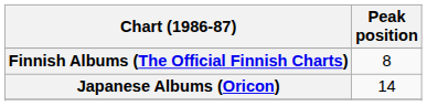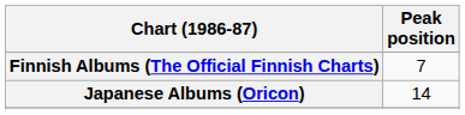 <table class="wikitable sortable plainrowheaders">
 <tr>
 <th>Chart (1986-87)</th>
 <th>Peak<br>position</th>
 </tr>
 <tr>
 </tr>
 <tr>
 </tr>
 <tr>
 <th scope="row">Finnish Albums (<a href='#'>The Official Finnish Charts</a>)</th>
-<td align="center">8</td>
+<td align="center">7</td>
 </tr>
 <tr>
 <th scope="row">Japanese Albums (<a href='#'>Oricon</a>)</th>
 <td align="center">14</td>
 </tr>
 <tr>
 </tr>
 <tr>
 </tr>
 </table>
